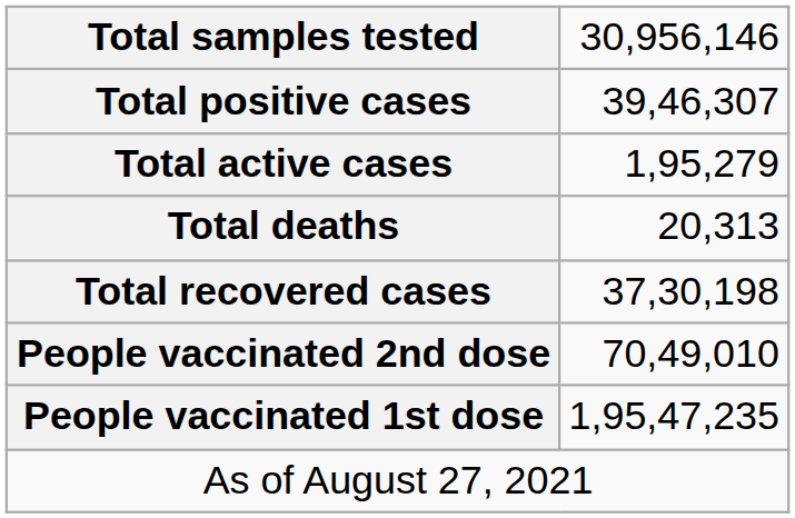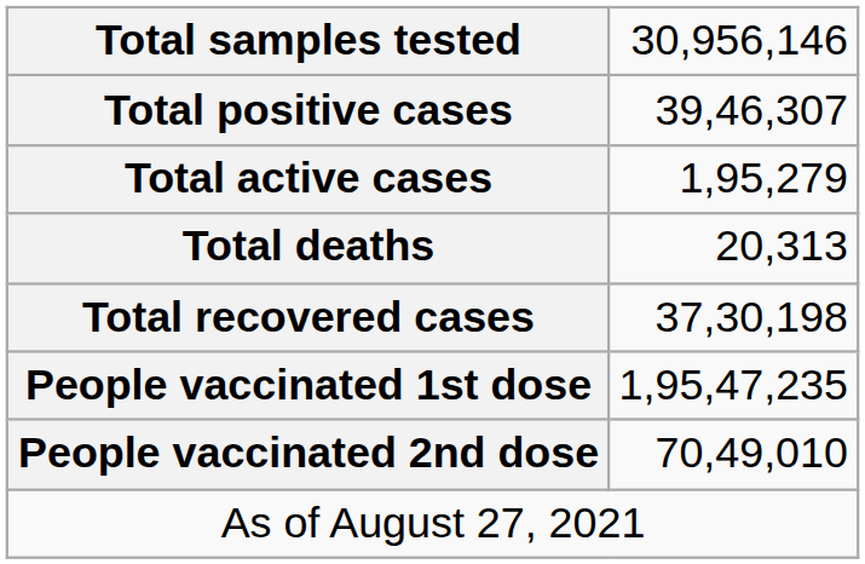 <table class="wikitable plainrowheaders" style="float:right; clear:right;">
 <tr>
 <th>Total samples tested<br></th>
 <td style="text-align:right;">30,956,146</td>
 </tr>
 <tr>
 <th>Total positive cases</th>
 <td style="text-align:right;">39,46,307</td>
 </tr>
 <tr>
 <th>Total active cases</th>
 <td style="text-align:right;">1,95,279</td>
 </tr>
 <tr>
 <th>Total deaths</th>
 <td style="text-align:right;">20,313</td>
 </tr>
 <tr>
 <th>Total recovered cases</th>
 <td style="text-align:right;">37,30,198</td>
 </tr>
 <tr>
+<th>People vaccinated 1st dose</th>
+<td style="text-align:right;">1,95,47,235</td>
+</tr>
+<tr>
 <th>People vaccinated 2nd dose</th>
 <td style="text-align:right;">70,49,010</td>
-</tr>
-<tr>
-<th>People vaccinated 1st dose</th>
-<td style="text-align:right;">1,95,47,235</td>
 </tr>
 <tr>
 <td colspan="2" style="text-align:center;">As of August 27, 2021</td>
 </tr>
 </table>
